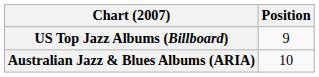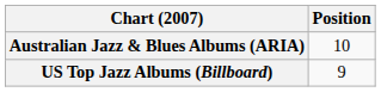 <table class="wikitable plainrowheaders" style="text-align:center">
 <tr>
 <th scope="col">Chart (2007)</th>
 <th scope="col">Position</th>
 </tr>
 <tr>
+<th scope="row">Australian Jazz & Blues Albums (ARIA)</th>
+<td>10</td>
+</tr>
+<tr>
 <th scope="row">US Top Jazz Albums (<em>Billboard</em>)</th>
 <td>9</td>
 </tr>
-<tr>
-<th scope="row">Australian Jazz & Blues Albums (ARIA)</th>
-<td>10</td>
-</tr>
 </table>
